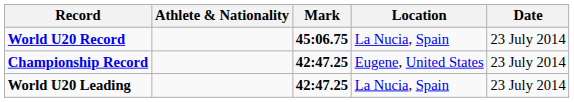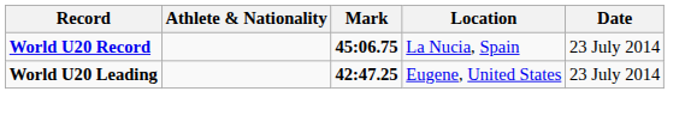 <table class="wikitable">
 <tr>
 <th scope="col">Record</th>
 <th scope="col">Athlete & Nationality</th>
 <th scope="col">Mark</th>
 <th scope="col">Location</th>
 <th scope="col">Date</th>
 </tr>
 <tr>
 <td><strong><a href='#'>World U20 Record</a></strong></td>
 <td></td>
 <td><strong>45:06.75</strong></td>
 <td><a href='#'>La Nucia</a>, <a href='#'>Spain</a></td>
 <td>23 July 2014</td>
 </tr>
 <tr>
-<td><strong><a href='#'>Championship Record</a></strong></td>
+<td><strong>World U20 Leading</strong></td>
 <td></td>
 <td><strong>42:47.25</strong></td>
 <td><a href='#'>Eugene</a>, <a href='#'>United States</a></td>
 <td>23 July 2014</td>
 </tr>
-<tr>
-<td><strong>World U20 Leading</strong></td>
-<td></td>
-<td><strong>42:47.25</strong></td>
-<td><a href='#'>La Nucia</a>, <a href='#'>Spain</a></td>
-<td>23 July 2014</td>
-</tr>
 </table>
